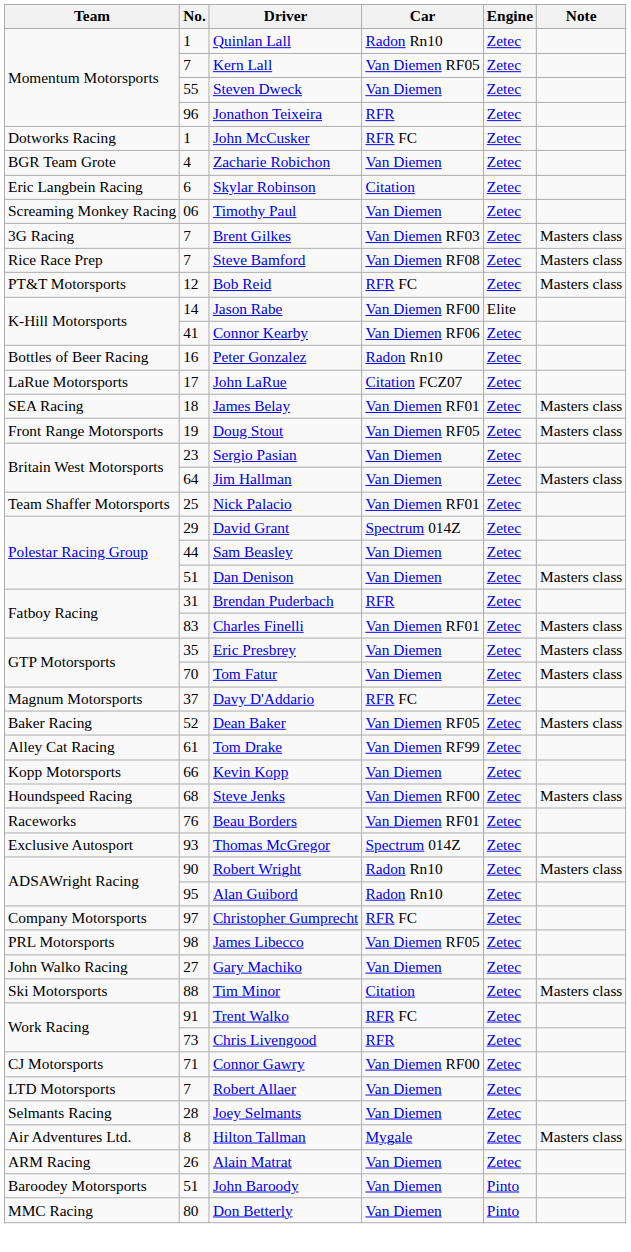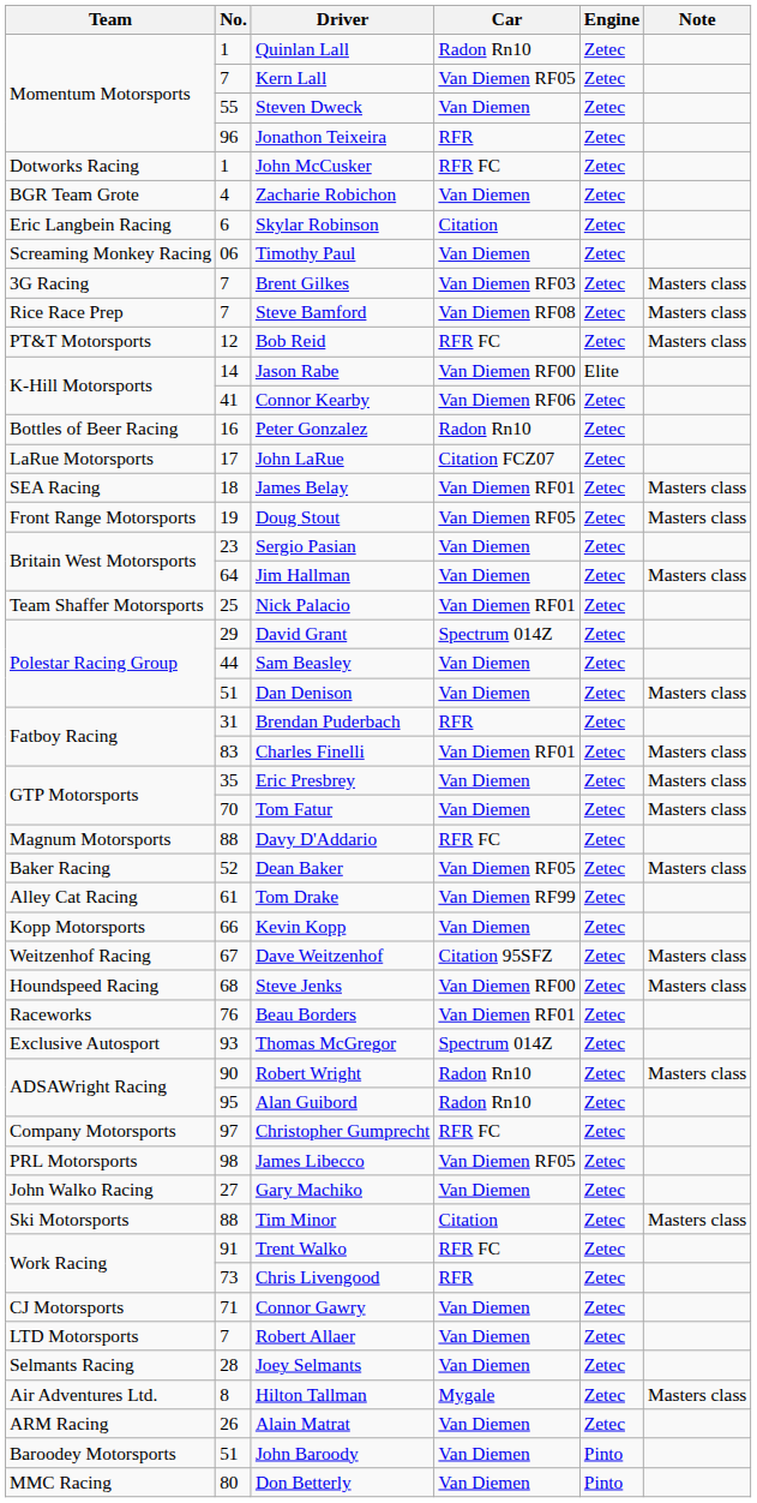 <table class="wikitable">
 <tr>
 <th>Team</th>
 <th>No.</th>
 <th>Driver</th>
 <th>Car</th>
 <th>Engine</th>
 <th>Note</th>
 </tr>
 <tr>
 <td rowspan=4>Momentum Motorsports</td>
 <td>1</td>
 <td> <a href='#'>Quinlan Lall</a></td>
 <td><a href='#'>Radon</a> Rn10</td>
 <td><a href='#'>Zetec</a></td>
 <td></td>
 </tr>
 <tr>
 <td>7</td>
 <td> <a href='#'>Kern Lall</a></td>
 <td><a href='#'>Van Diemen</a> RF05</td>
 <td><a href='#'>Zetec</a></td>
 <td></td>
 </tr>
 <tr>
 <td>55</td>
 <td> <a href='#'>Steven Dweck</a></td>
 <td><a href='#'>Van Diemen</a></td>
 <td><a href='#'>Zetec</a></td>
 <td></td>
 </tr>
 <tr>
 <td>96</td>
 <td> <a href='#'>Jonathon Teixeira</a></td>
 <td><a href='#'>RFR</a></td>
 <td><a href='#'>Zetec</a></td>
 <td></td>
 </tr>
 <tr>
 <td>Dotworks Racing</td>
 <td>1</td>
 <td> <a href='#'>John McCusker</a></td>
 <td><a href='#'>RFR</a> FC</td>
 <td><a href='#'>Zetec</a></td>
 <td></td>
 </tr>
 <tr>
 <td>BGR Team Grote</td>
 <td>4</td>
 <td> <a href='#'>Zacharie Robichon</a></td>
 <td><a href='#'>Van Diemen</a></td>
 <td><a href='#'>Zetec</a></td>
 <td></td>
 </tr>
 <tr>
 <td>Eric Langbein Racing</td>
 <td>6</td>
 <td> <a href='#'>Skylar Robinson</a></td>
 <td><a href='#'>Citation</a></td>
 <td><a href='#'>Zetec</a></td>
 <td></td>
 </tr>
 <tr>
 <td>Screaming Monkey Racing</td>
 <td>06</td>
 <td> <a href='#'>Timothy Paul</a></td>
 <td><a href='#'>Van Diemen</a></td>
 <td><a href='#'>Zetec</a></td>
 <td></td>
 </tr>
 <tr>
 <td>3G Racing</td>
 <td>7</td>
 <td> <a href='#'>Brent Gilkes</a></td>
 <td><a href='#'>Van Diemen</a> RF03</td>
 <td><a href='#'>Zetec</a></td>
 <td>Masters class</td>
 </tr>
 <tr>
 <td>Rice Race Prep</td>
 <td>7</td>
 <td> <a href='#'>Steve Bamford</a></td>
 <td><a href='#'>Van Diemen</a> RF08</td>
 <td><a href='#'>Zetec</a></td>
 <td>Masters class</td>
 </tr>
 <tr>
 <td>PT&T Motorsports</td>
 <td>12</td>
 <td> <a href='#'>Bob Reid</a></td>
 <td><a href='#'>RFR</a> FC</td>
 <td><a href='#'>Zetec</a></td>
 <td>Masters class</td>
 </tr>
 <tr>
 <td rowspan=2>K-Hill Motorsports</td>
 <td>14</td>
 <td> <a href='#'>Jason Rabe</a></td>
 <td><a href='#'>Van Diemen</a> RF00</td>
 <td>Elite</td>
 <td></td>
 </tr>
 <tr>
 <td>41</td>
 <td> <a href='#'>Connor Kearby</a></td>
 <td><a href='#'>Van Diemen</a> RF06</td>
 <td><a href='#'>Zetec</a></td>
 <td></td>
 </tr>
 <tr>
 <td>Bottles of Beer Racing</td>
 <td>16</td>
 <td> <a href='#'>Peter Gonzalez</a></td>
 <td><a href='#'>Radon</a> Rn10</td>
 <td><a href='#'>Zetec</a></td>
 <td></td>
 </tr>
 <tr>
 <td>LaRue Motorsports</td>
 <td>17</td>
 <td> <a href='#'>John LaRue</a></td>
 <td><a href='#'>Citation</a> FCZ07</td>
 <td><a href='#'>Zetec</a></td>
 <td></td>
 </tr>
 <tr>
 <td>SEA Racing</td>
 <td>18</td>
 <td> <a href='#'>James Belay</a></td>
 <td><a href='#'>Van Diemen</a> RF01</td>
 <td><a href='#'>Zetec</a></td>
 <td>Masters class</td>
 </tr>
 <tr>
 <td>Front Range Motorsports</td>
 <td>19</td>
 <td> <a href='#'>Doug Stout</a></td>
 <td><a href='#'>Van Diemen</a> RF05</td>
 <td><a href='#'>Zetec</a></td>
 <td>Masters class</td>
 </tr>
 <tr>
 <td rowspan=2>Britain West Motorsports</td>
 <td>23</td>
 <td> <a href='#'>Sergio Pasian</a></td>
 <td><a href='#'>Van Diemen</a></td>
 <td><a href='#'>Zetec</a></td>
 <td></td>
 </tr>
 <tr>
 <td>64</td>
 <td> <a href='#'>Jim Hallman</a></td>
 <td><a href='#'>Van Diemen</a></td>
 <td><a href='#'>Zetec</a></td>
 <td>Masters class</td>
 </tr>
 <tr>
 <td>Team Shaffer Motorsports</td>
 <td>25</td>
 <td> <a href='#'>Nick Palacio</a></td>
 <td><a href='#'>Van Diemen</a> RF01</td>
 <td><a href='#'>Zetec</a></td>
 <td></td>
 </tr>
 <tr>
 <td rowspan=3><a href='#'>Polestar Racing Group</a></td>
 <td>29</td>
 <td> <a href='#'>David Grant</a></td>
 <td><a href='#'>Spectrum</a> 014Z</td>
 <td><a href='#'>Zetec</a></td>
 <td></td>
 </tr>
 <tr>
 <td>44</td>
 <td> <a href='#'>Sam Beasley</a></td>
 <td><a href='#'>Van Diemen</a></td>
 <td><a href='#'>Zetec</a></td>
 <td></td>
 </tr>
 <tr>
 <td>51</td>
 <td> <a href='#'>Dan Denison</a></td>
 <td><a href='#'>Van Diemen</a></td>
 <td><a href='#'>Zetec</a></td>
 <td>Masters class</td>
 </tr>
 <tr>
 <td rowspan=2>Fatboy Racing</td>
 <td>31</td>
 <td> <a href='#'>Brendan Puderbach</a></td>
 <td><a href='#'>RFR</a></td>
 <td><a href='#'>Zetec</a></td>
 <td></td>
 </tr>
 <tr>
 <td>83</td>
 <td> <a href='#'>Charles Finelli</a></td>
 <td><a href='#'>Van Diemen</a> RF01</td>
 <td><a href='#'>Zetec</a></td>
 <td>Masters class</td>
 </tr>
 <tr>
 <td rowspan=2>GTP Motorsports</td>
 <td>35</td>
 <td> <a href='#'>Eric Presbrey</a></td>
 <td><a href='#'>Van Diemen</a></td>
 <td><a href='#'>Zetec</a></td>
 <td>Masters class</td>
 </tr>
 <tr>
 <td>70</td>
 <td> <a href='#'>Tom Fatur</a></td>
 <td><a href='#'>Van Diemen</a></td>
 <td><a href='#'>Zetec</a></td>
 <td>Masters class</td>
 </tr>
 <tr>
 <td>Magnum Motorsports</td>
-<td>37</td>
+<td>88</td>
 <td> <a href='#'>Davy D'Addario</a></td>
 <td><a href='#'>RFR</a> FC</td>
 <td><a href='#'>Zetec</a></td>
 <td></td>
 </tr>
 <tr>
 <td>Baker Racing</td>
 <td>52</td>
 <td> <a href='#'>Dean Baker</a></td>
 <td><a href='#'>Van Diemen</a> RF05</td>
 <td><a href='#'>Zetec</a></td>
 <td>Masters class</td>
 </tr>
 <tr>
 <td>Alley Cat Racing</td>
 <td>61</td>
 <td> <a href='#'>Tom Drake</a></td>
 <td><a href='#'>Van Diemen</a> RF99</td>
 <td><a href='#'>Zetec</a></td>
 <td></td>
 </tr>
 <tr>
 <td>Kopp Motorsports</td>
 <td>66</td>
 <td> <a href='#'>Kevin Kopp</a></td>
 <td><a href='#'>Van Diemen</a></td>
 <td><a href='#'>Zetec</a></td>
 <td></td>
+</tr>
+<tr>
+<td>Weitzenhof Racing</td>
+<td>67</td>
+<td> <a href='#'>Dave Weitzenhof</a></td>
+<td><a href='#'>Citation</a> 95SFZ</td>
+<td><a href='#'>Zetec</a></td>
+<td>Masters class</td>
 </tr>
 <tr>
 <td>Houndspeed Racing</td>
 <td>68</td>
 <td> <a href='#'>Steve Jenks</a></td>
 <td><a href='#'>Van Diemen</a> RF00</td>
 <td><a href='#'>Zetec</a></td>
 <td>Masters class</td>
 </tr>
 <tr>
 <td>Raceworks</td>
 <td>76</td>
 <td> <a href='#'>Beau Borders</a></td>
 <td><a href='#'>Van Diemen</a> RF01</td>
 <td><a href='#'>Zetec</a></td>
 <td></td>
 </tr>
 <tr>
 <td>Exclusive Autosport</td>
 <td>93</td>
 <td> <a href='#'>Thomas McGregor</a></td>
 <td><a href='#'>Spectrum</a> 014Z</td>
 <td><a href='#'>Zetec</a></td>
 <td></td>
 </tr>
 <tr>
 <td rowspan=2>ADSAWright Racing</td>
 <td>90</td>
 <td> <a href='#'>Robert Wright</a></td>
 <td><a href='#'>Radon</a> Rn10</td>
 <td><a href='#'>Zetec</a></td>
 <td>Masters class</td>
 </tr>
 <tr>
 <td>95</td>
 <td> <a href='#'>Alan Guibord</a></td>
 <td><a href='#'>Radon</a> Rn10</td>
 <td><a href='#'>Zetec</a></td>
 <td></td>
 </tr>
 <tr>
 <td>Company Motorsports</td>
 <td>97</td>
 <td> <a href='#'>Christopher Gumprecht</a></td>
 <td><a href='#'>RFR</a> FC</td>
 <td><a href='#'>Zetec</a></td>
 <td></td>
 </tr>
 <tr>
 <td>PRL Motorsports</td>
 <td>98</td>
 <td> <a href='#'>James Libecco</a></td>
 <td><a href='#'>Van Diemen</a> RF05</td>
 <td><a href='#'>Zetec</a></td>
 <td></td>
 </tr>
 <tr>
 <td>John Walko Racing</td>
 <td>27</td>
 <td> <a href='#'>Gary Machiko</a></td>
 <td><a href='#'>Van Diemen</a></td>
 <td><a href='#'>Zetec</a></td>
 <td></td>
 </tr>
 <tr>
 <td>Ski Motorsports</td>
 <td>88</td>
 <td> <a href='#'>Tim Minor</a></td>
 <td><a href='#'>Citation</a></td>
 <td><a href='#'>Zetec</a></td>
 <td>Masters class</td>
 </tr>
 <tr>
 <td rowspan=2>Work Racing</td>
 <td>91</td>
 <td> <a href='#'>Trent Walko</a></td>
 <td><a href='#'>RFR</a> FC</td>
 <td><a href='#'>Zetec</a></td>
 <td></td>
 </tr>
 <tr>
 <td>73</td>
 <td> <a href='#'>Chris Livengood</a></td>
 <td><a href='#'>RFR</a></td>
 <td><a href='#'>Zetec</a></td>
 <td></td>
 </tr>
 <tr>
 <td>CJ Motorsports</td>
 <td>71</td>
 <td> <a href='#'>Connor Gawry</a></td>
-<td><a href='#'>Van Diemen</a> RF00</td>
+<td><a href='#'>Van Diemen</a></td>
 <td><a href='#'>Zetec</a></td>
 <td></td>
 </tr>
 <tr>
 <td>LTD Motorsports</td>
 <td>7</td>
 <td> <a href='#'>Robert Allaer</a></td>
 <td><a href='#'>Van Diemen</a></td>
 <td><a href='#'>Zetec</a></td>
 <td></td>
 </tr>
 <tr>
 <td>Selmants Racing</td>
 <td>28</td>
 <td> <a href='#'>Joey Selmants</a></td>
 <td><a href='#'>Van Diemen</a></td>
 <td><a href='#'>Zetec</a></td>
 <td></td>
 </tr>
 <tr>
 <td>Air Adventures Ltd.</td>
 <td>8</td>
 <td> <a href='#'>Hilton Tallman</a></td>
 <td><a href='#'>Mygale</a></td>
 <td><a href='#'>Zetec</a></td>
 <td>Masters class</td>
 </tr>
 <tr>
 <td>ARM Racing</td>
 <td>26</td>
 <td> <a href='#'>Alain Matrat</a></td>
 <td><a href='#'>Van Diemen</a></td>
 <td><a href='#'>Zetec</a></td>
 <td></td>
 </tr>
 <tr>
 <td>Baroodey Motorsports</td>
 <td>51</td>
 <td> <a href='#'>John Baroody</a></td>
 <td><a href='#'>Van Diemen</a></td>
 <td><a href='#'>Pinto</a></td>
 <td></td>
 </tr>
 <tr>
 <td>MMC Racing</td>
 <td>80</td>
 <td> <a href='#'>Don Betterly</a></td>
 <td><a href='#'>Van Diemen</a></td>
 <td><a href='#'>Pinto</a></td>
 <td></td>
 </tr>
 </table>
